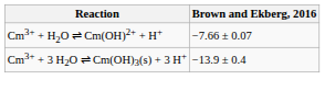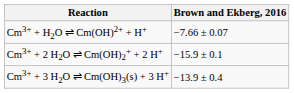 <table class="wikitable">
 <tr>
 <th>Reaction</th>
 <th>Brown and Ekberg, 2016</th>
 </tr>
 <tr>
 <td>Cm<sup>3+</sup> + H<sub>2</sub>O ⇌ Cm(OH)<sup>2+</sup> + H<sup>+</sup></td>
 <td>−7.66 ± 0.07</td>
 </tr>
 <tr>
+<td>Cm<sup>3+</sup> + 2 H<sub>2</sub>O ⇌ Cm(OH)<sub>2</sub><sup>+</sup> + 2 H<sup>+</sup></td>
+<td>−15.9 ± 0.1</td>
+</tr>
+<tr>
 <td>Cm<sup>3+</sup> + 3 H<sub>2</sub>O ⇌ Cm(OH)<sub>3</sub>(s) + 3 H<sup>+</sup></td>
 <td>−13.9 ± 0.4</td>
 </tr>
 </table>
